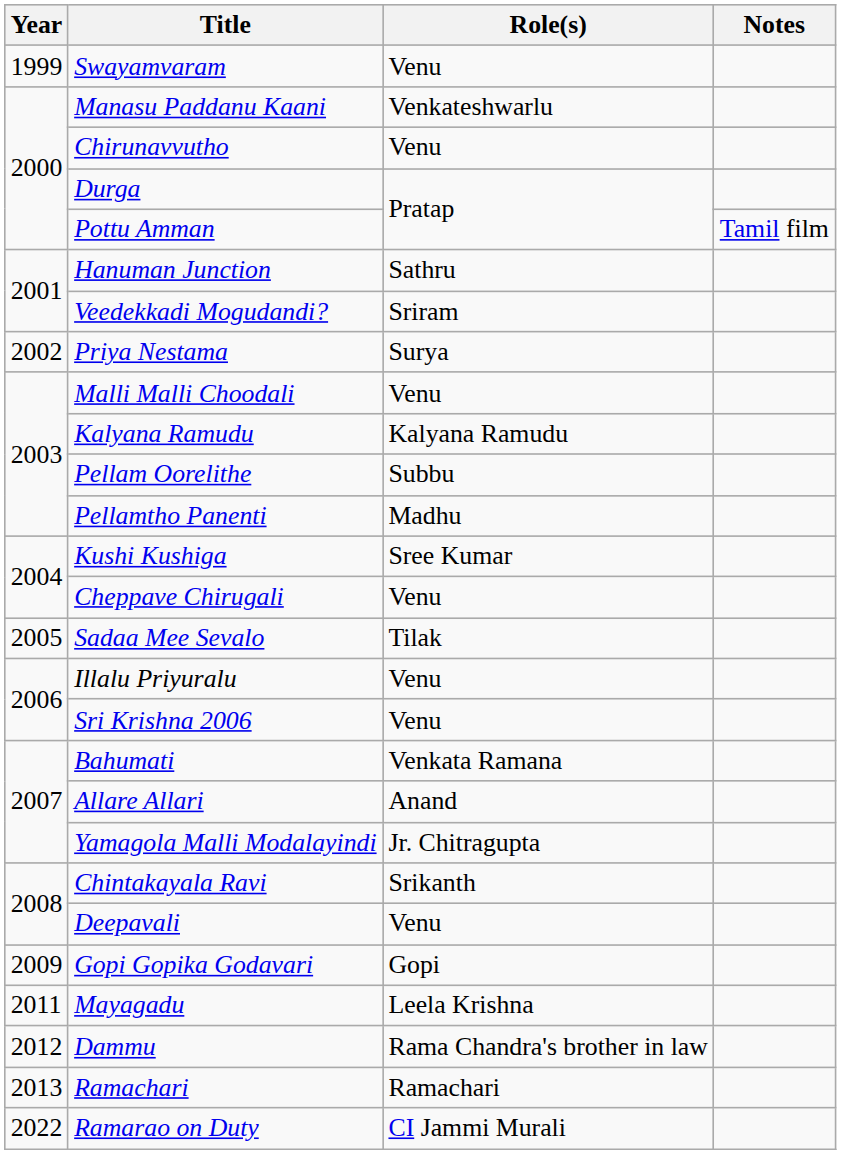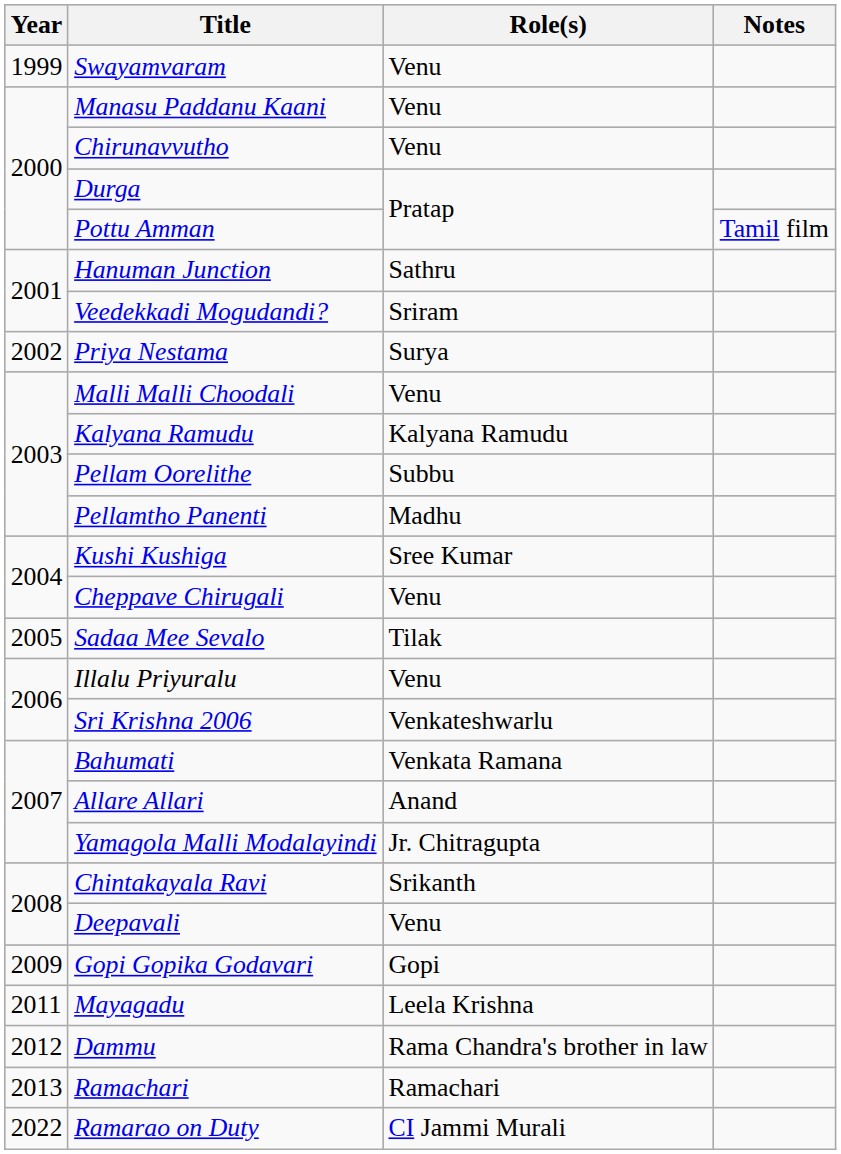 <table class="wikitable sortable">
 <tr>
 <th>Year</th>
 <th>Title</th>
 <th>Role(s)</th>
 <th class="unsortable">Notes</th>
 </tr>
 <tr>
 <td>1999</td>
 <td><em><a href='#'>Swayamvaram</a></em></td>
 <td>Venu</td>
 <td></td>
 </tr>
 <tr>
 <td rowspan="4">2000</td>
 <td><em><a href='#'>Manasu Paddanu Kaani</a></em></td>
-<td>Venkateshwarlu</td>
+<td>Venu</td>
 <td></td>
 </tr>
 <tr>
 <td><em><a href='#'>Chirunavvutho</a></em></td>
 <td>Venu</td>
 <td></td>
 </tr>
 <tr>
 <td><em><a href='#'>Durga</a></em></td>
 <td rowspan="2">Pratap</td>
 <td></td>
 </tr>
 <tr>
 <td><em><a href='#'>Pottu Amman</a></em></td>
 <td><a href='#'>Tamil</a> film</td>
 </tr>
 <tr>
 <td rowspan="2">2001</td>
 <td><em><a href='#'>Hanuman Junction</a></em></td>
 <td>Sathru</td>
 <td></td>
 </tr>
 <tr>
 <td><em><a href='#'>Veedekkadi Mogudandi?</a></em></td>
 <td>Sriram</td>
 <td></td>
 </tr>
 <tr>
 <td>2002</td>
 <td><em><a href='#'>Priya Nestama</a></em></td>
 <td>Surya</td>
 <td></td>
 </tr>
 <tr>
 <td rowspan="4">2003</td>
 <td><em><a href='#'>Malli Malli Choodali</a></em></td>
 <td>Venu</td>
 <td></td>
 </tr>
 <tr>
 <td><em><a href='#'>Kalyana Ramudu</a></em></td>
 <td>Kalyana Ramudu</td>
 <td></td>
 </tr>
 <tr>
 <td><em><a href='#'>Pellam Oorelithe</a></em></td>
 <td>Subbu</td>
 <td></td>
 </tr>
 <tr>
 <td><em><a href='#'>Pellamtho Panenti</a></em></td>
 <td>Madhu</td>
 <td></td>
 </tr>
 <tr>
 <td rowspan="2">2004</td>
 <td><em><a href='#'>Kushi Kushiga</a></em></td>
 <td>Sree Kumar</td>
 <td></td>
 </tr>
 <tr>
 <td><em><a href='#'>Cheppave Chirugali</a></em></td>
 <td>Venu</td>
 <td></td>
 </tr>
 <tr>
 <td>2005</td>
 <td><em><a href='#'>Sadaa Mee Sevalo</a></em></td>
 <td>Tilak</td>
 <td></td>
 </tr>
 <tr>
 <td rowspan="2">2006</td>
 <td><em>Illalu Priyuralu</em></td>
 <td>Venu</td>
 <td></td>
 </tr>
 <tr>
 <td><em><a href='#'>Sri Krishna 2006</a></em></td>
-<td>Venu</td>
+<td>Venkateshwarlu</td>
 <td></td>
 </tr>
 <tr>
 <td rowspan="3">2007</td>
 <td><em><a href='#'>Bahumati</a></em></td>
 <td>Venkata Ramana</td>
 <td></td>
 </tr>
 <tr>
 <td><em><a href='#'>Allare Allari</a></em></td>
 <td>Anand</td>
 <td></td>
 </tr>
 <tr>
 <td><em><a href='#'>Yamagola Malli Modalayindi</a></em></td>
 <td>Jr. Chitragupta</td>
 <td></td>
 </tr>
 <tr>
 <td rowspan="2">2008</td>
 <td><em><a href='#'>Chintakayala Ravi</a></em></td>
 <td>Srikanth</td>
 <td></td>
 </tr>
 <tr>
 <td><em><a href='#'>Deepavali</a></em></td>
 <td>Venu</td>
 <td></td>
 </tr>
 <tr>
 <td>2009</td>
 <td><em><a href='#'>Gopi Gopika Godavari</a></em></td>
 <td>Gopi</td>
 <td></td>
 </tr>
 <tr>
 <td>2011</td>
 <td><em><a href='#'>Mayagadu</a></em></td>
 <td>Leela Krishna</td>
 <td></td>
 </tr>
 <tr>
 <td>2012</td>
 <td><em><a href='#'>Dammu</a></em></td>
 <td>Rama Chandra's brother in law</td>
 <td></td>
 </tr>
 <tr>
 <td>2013</td>
 <td><em><a href='#'>Ramachari</a></em></td>
 <td>Ramachari</td>
 <td></td>
 </tr>
 <tr>
 <td>2022</td>
 <td><em><a href='#'>Ramarao on Duty</a></em></td>
 <td><a href='#'>CI</a> Jammi Murali</td>
 <td></td>
 </tr>
 <tr>
 </tr>
 </table>
